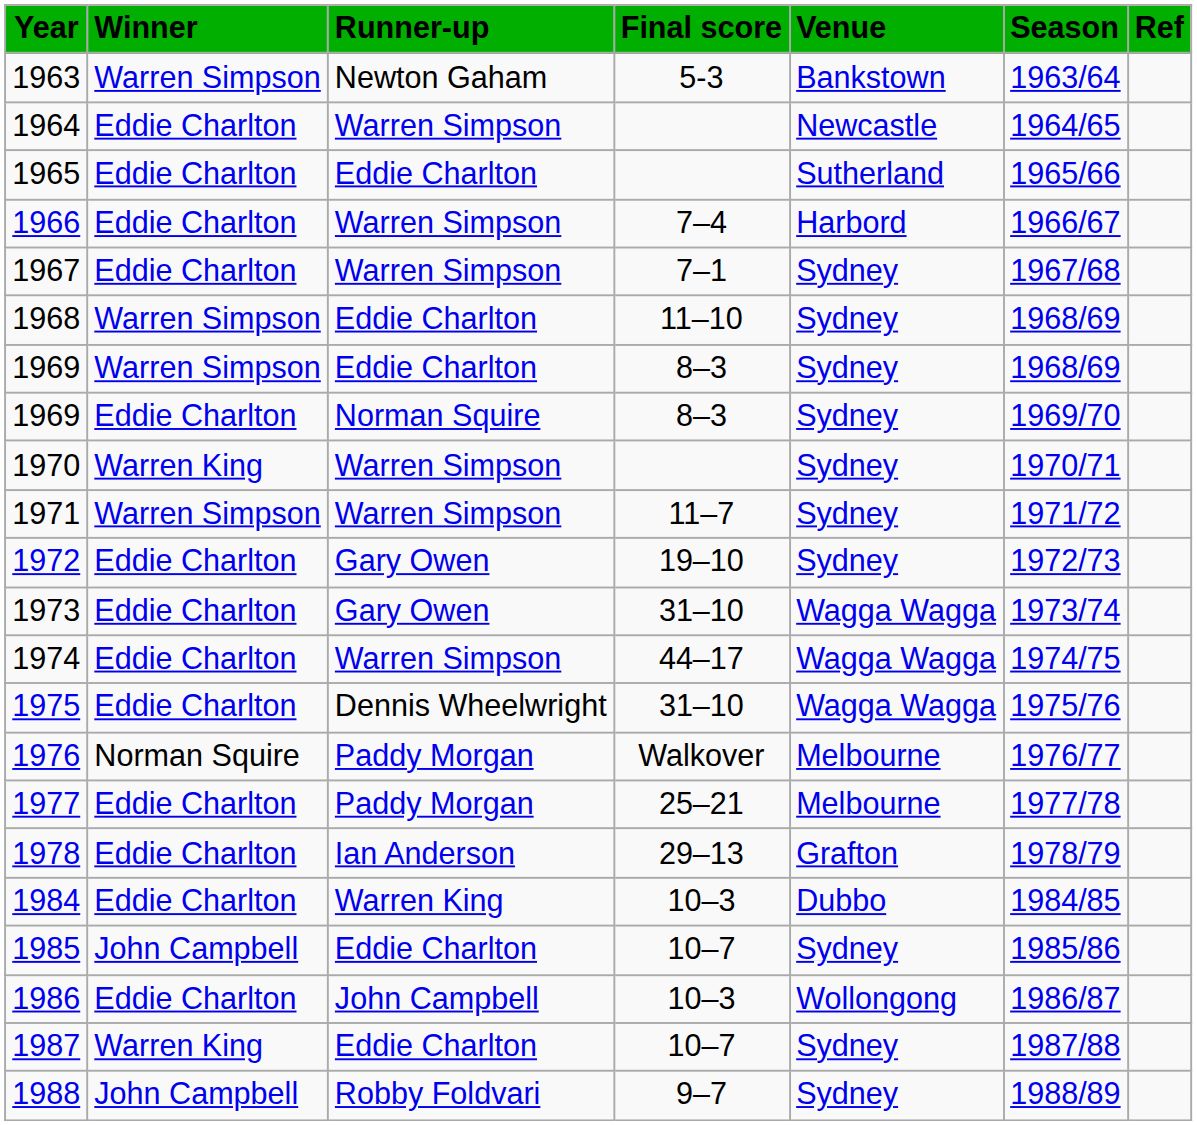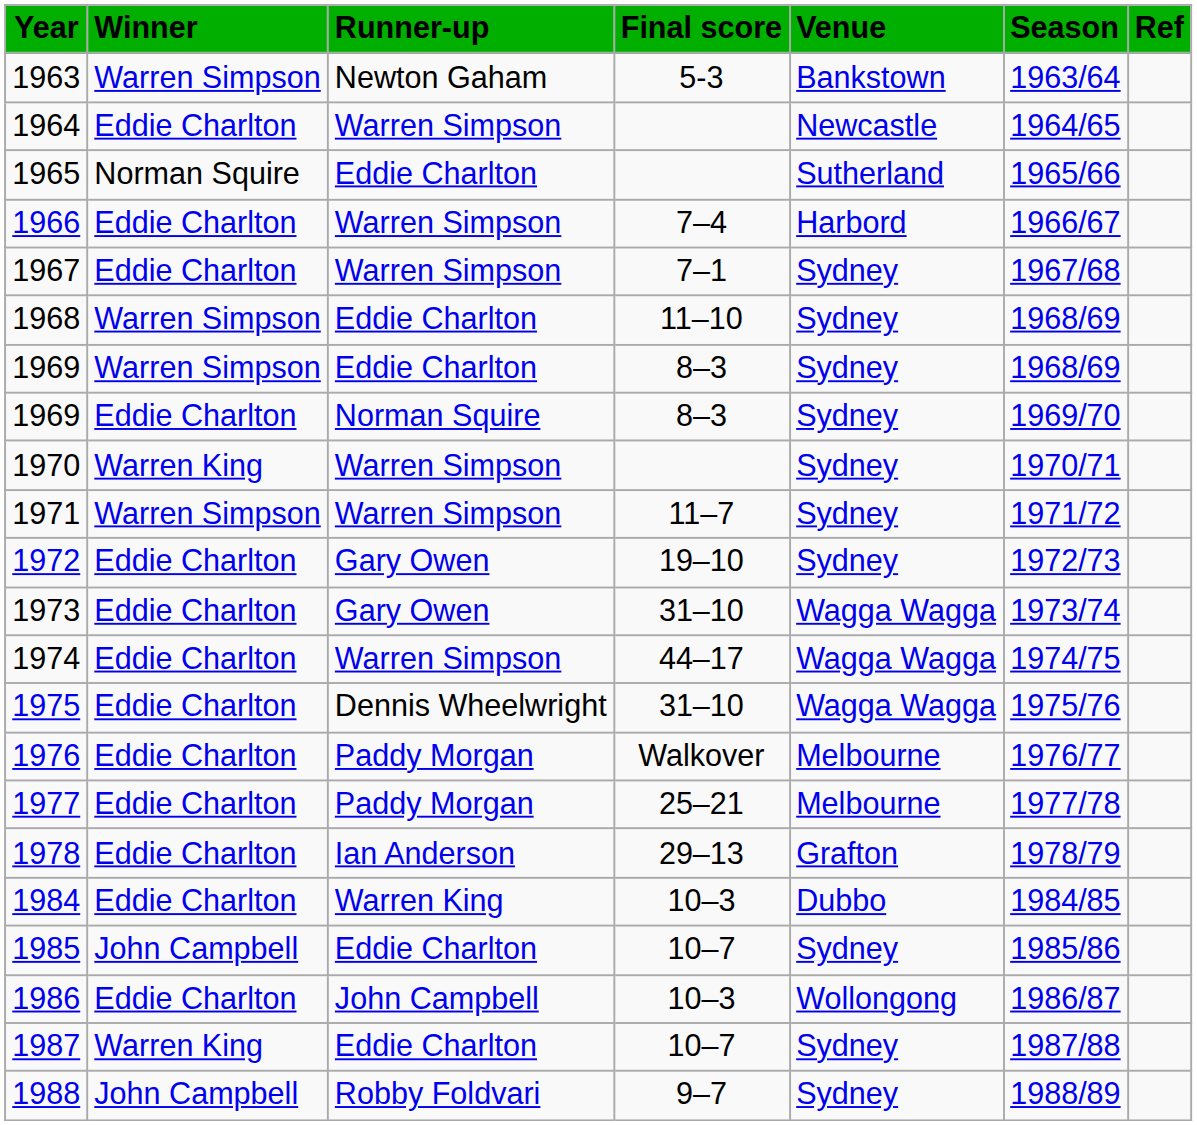 <table class="wikitable" style="margin: auto">
 <tr>
 <th style="text-align: center; background-color: #00af00">Year</th>
 <th style="text-align: left; background-color: #00af00">Winner</th>
 <th style="text-align: left; background-color: #00af00">Runner-up</th>
 <th style="text-align: left; background-color: #00af00">Final score</th>
 <th style="text-align: left; background-color: #00af00">Venue</th>
 <th style="text-align: left; background-color: #00af00">Season</th>
 <th style="text-align: left; background-color: #00af00">Ref</th>
 </tr>
 <tr>
 <td>1963</td>
 <td> <a href='#'>Warren Simpson</a></td>
 <td> Newton Gaham</td>
 <td align="center">5-3</td>
 <td><a href='#'>Bankstown</a></td>
 <td><a href='#'>1963/64</a></td>
 <td align="center"></td>
 </tr>
 <tr>
 <td>1964</td>
 <td> <a href='#'>Eddie Charlton</a></td>
 <td> <a href='#'>Warren Simpson</a></td>
 <td align="center"></td>
 <td><a href='#'>Newcastle</a></td>
 <td><a href='#'>1964/65</a></td>
 <td align="center"></td>
 </tr>
 <tr>
 <td>1965</td>
-<td> <a href='#'>Eddie Charlton</a></td>
+<td> Norman Squire</td>
 <td> <a href='#'>Eddie Charlton</a></td>
 <td align="center"></td>
 <td><a href='#'>Sutherland</a></td>
 <td><a href='#'>1965/66</a></td>
 <td align="center"></td>
 </tr>
 <tr>
 <td><a href='#'>1966</a></td>
 <td> <a href='#'>Eddie Charlton</a></td>
 <td> <a href='#'>Warren Simpson</a></td>
 <td align="center">7–4</td>
 <td><a href='#'>Harbord</a></td>
 <td><a href='#'>1966/67</a></td>
 <td align="center"></td>
 </tr>
 <tr>
 <td>1967</td>
 <td> <a href='#'>Eddie Charlton</a></td>
 <td> <a href='#'>Warren Simpson</a></td>
 <td align="center">7–1</td>
 <td><a href='#'>Sydney</a></td>
 <td><a href='#'>1967/68</a></td>
 <td align="center"></td>
 </tr>
 <tr>
 <td>1968</td>
 <td> <a href='#'>Warren Simpson</a></td>
 <td> <a href='#'>Eddie Charlton</a></td>
 <td align="center">11–10</td>
 <td><a href='#'>Sydney</a></td>
 <td><a href='#'>1968/69</a></td>
 <td align="center"></td>
 </tr>
 <tr>
 <td>1969</td>
 <td> <a href='#'>Warren Simpson</a></td>
 <td> <a href='#'>Eddie Charlton</a></td>
 <td align="center">8–3</td>
 <td><a href='#'>Sydney</a></td>
 <td><a href='#'>1968/69</a></td>
 <td align="center"></td>
 </tr>
 <tr>
 <td>1969</td>
 <td> <a href='#'>Eddie Charlton</a></td>
 <td> <a href='#'>Norman Squire</a></td>
 <td align="center">8–3</td>
 <td><a href='#'>Sydney</a></td>
 <td><a href='#'>1969/70</a></td>
 <td align="center"></td>
 </tr>
 <tr>
 <td>1970</td>
 <td> <a href='#'>Warren King</a></td>
 <td> <a href='#'>Warren Simpson</a></td>
 <td align="center"></td>
 <td><a href='#'>Sydney</a></td>
 <td><a href='#'>1970/71</a></td>
 <td align="center"></td>
 </tr>
 <tr>
 <td>1971</td>
 <td> <a href='#'>Warren Simpson</a></td>
 <td> <a href='#'>Warren Simpson</a></td>
 <td align="center">11–7</td>
 <td><a href='#'>Sydney</a></td>
 <td><a href='#'>1971/72</a></td>
 <td align="center"></td>
 </tr>
 <tr>
 <td><a href='#'>1972</a></td>
 <td> <a href='#'>Eddie Charlton</a></td>
 <td> <a href='#'>Gary Owen</a></td>
 <td align="center">19–10</td>
 <td><a href='#'>Sydney</a></td>
 <td><a href='#'>1972/73</a></td>
 <td align="center"></td>
 </tr>
 <tr>
 <td>1973</td>
 <td> <a href='#'>Eddie Charlton</a></td>
 <td> <a href='#'>Gary Owen</a></td>
 <td align="center">31–10</td>
 <td><a href='#'>Wagga Wagga</a></td>
 <td><a href='#'>1973/74</a></td>
 <td align="center"></td>
 </tr>
 <tr>
 <td>1974</td>
 <td> <a href='#'>Eddie Charlton</a></td>
 <td> <a href='#'>Warren Simpson</a></td>
 <td align="center">44–17</td>
 <td><a href='#'>Wagga Wagga</a></td>
 <td><a href='#'>1974/75</a></td>
 <td align="center"></td>
 </tr>
 <tr>
 <td><a href='#'>1975</a></td>
 <td> <a href='#'>Eddie Charlton</a></td>
 <td> Dennis Wheelwright</td>
 <td align="center">31–10</td>
 <td><a href='#'>Wagga Wagga</a></td>
 <td><a href='#'>1975/76</a></td>
 <td align="center"></td>
 </tr>
 <tr>
 <td><a href='#'>1976</a></td>
-<td> Norman Squire</td>
+<td> <a href='#'>Eddie Charlton</a></td>
 <td> <a href='#'>Paddy Morgan</a></td>
 <td align="center">Walkover</td>
 <td><a href='#'>Melbourne</a></td>
 <td><a href='#'>1976/77</a></td>
 <td align="center"></td>
 </tr>
 <tr>
 <td><a href='#'>1977</a></td>
 <td> <a href='#'>Eddie Charlton</a></td>
 <td> <a href='#'>Paddy Morgan</a></td>
 <td align="center">25–21</td>
 <td><a href='#'>Melbourne</a></td>
 <td><a href='#'>1977/78</a></td>
 <td align="center"></td>
 </tr>
 <tr>
 <td><a href='#'>1978</a></td>
 <td> <a href='#'>Eddie Charlton</a></td>
 <td> <a href='#'>Ian Anderson</a></td>
 <td align="center">29–13</td>
 <td><a href='#'>Grafton</a></td>
 <td><a href='#'>1978/79</a></td>
 <td align="center"></td>
 </tr>
 <tr>
 <td><a href='#'>1984</a></td>
 <td> <a href='#'>Eddie Charlton</a></td>
 <td> <a href='#'>Warren King</a></td>
 <td align="center">10–3</td>
 <td><a href='#'>Dubbo</a></td>
 <td><a href='#'>1984/85</a></td>
 <td align="center"></td>
 </tr>
 <tr>
 <td><a href='#'>1985</a></td>
 <td> <a href='#'>John Campbell</a></td>
 <td> <a href='#'>Eddie Charlton</a></td>
 <td align="center">10–7</td>
 <td><a href='#'>Sydney</a></td>
 <td><a href='#'>1985/86</a></td>
 <td align="center"></td>
 </tr>
 <tr>
 <td><a href='#'>1986</a></td>
 <td> <a href='#'>Eddie Charlton</a></td>
 <td> <a href='#'>John Campbell</a></td>
 <td align="center">10–3</td>
 <td><a href='#'>Wollongong</a></td>
 <td><a href='#'>1986/87</a></td>
 <td align="center"></td>
 </tr>
 <tr>
 <td><a href='#'>1987</a></td>
 <td> <a href='#'>Warren King</a></td>
 <td> <a href='#'>Eddie Charlton</a></td>
 <td align="center">10–7</td>
 <td><a href='#'>Sydney</a></td>
 <td><a href='#'>1987/88</a></td>
 <td align="center"></td>
 </tr>
 <tr>
 <td><a href='#'>1988</a></td>
 <td> <a href='#'>John Campbell</a></td>
 <td> <a href='#'>Robby Foldvari</a></td>
 <td align="center">9–7</td>
 <td><a href='#'>Sydney</a></td>
 <td><a href='#'>1988/89</a></td>
 <td align="center"></td>
 </tr>
 </table>
